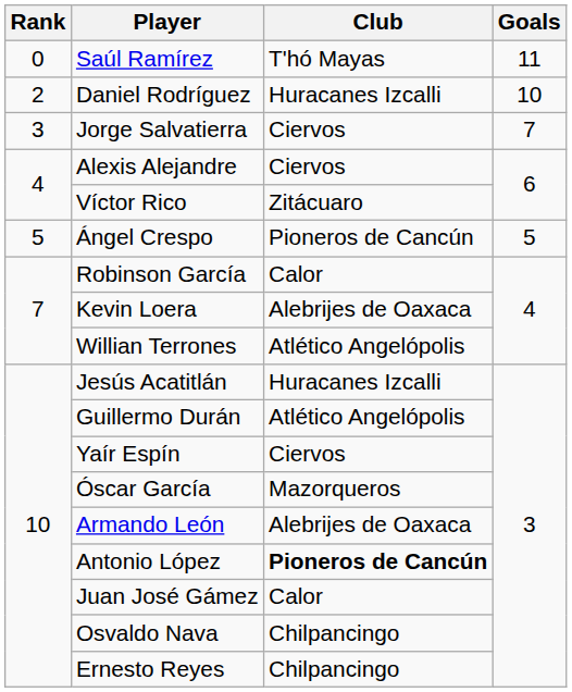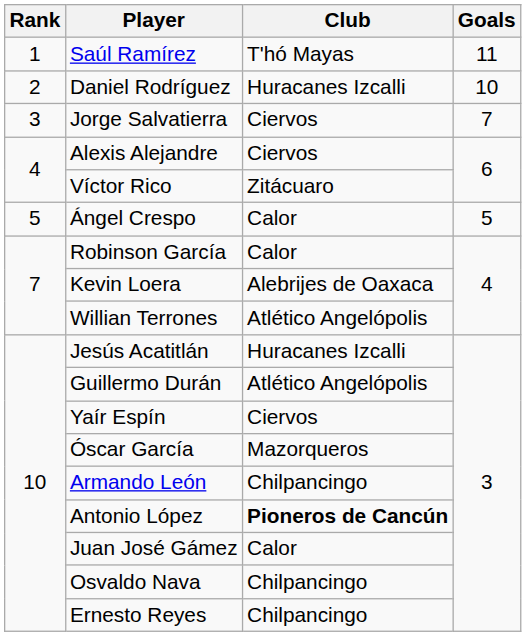 <table class="wikitable">
 <tr>
 <th>Rank</th>
 <th>Player</th>
 <th>Club</th>
 <th>Goals</th>
 </tr>
 <tr>
-<td align=center rowspan=1>0</td>
+<td align=center rowspan=1>1</td>
 <td> <a href='#'>Saúl Ramírez</a></td>
 <td>T'hó Mayas</td>
 <td align=center rowspan=1>11</td>
 </tr>
 <tr>
 <td align=center rowspan=1>2</td>
 <td> Daniel Rodríguez</td>
 <td>Huracanes Izcalli</td>
 <td align=center rowspan=1>10</td>
 </tr>
 <tr>
 <td align=center rowspan=1>3</td>
 <td> Jorge Salvatierra</td>
 <td>Ciervos</td>
 <td align=center rowspan=1>7</td>
 </tr>
 <tr>
 <td align=center rowspan=2>4</td>
 <td> Alexis Alejandre</td>
 <td>Ciervos</td>
 <td align=center rowspan=2>6</td>
 </tr>
 <tr>
 <td> Víctor Rico</td>
 <td>Zitácuaro</td>
 </tr>
 <tr>
 <td align=center rowspan=1>5</td>
 <td> Ángel Crespo</td>
-<td>Pioneros de Cancún</td>
+<td>Calor</td>
 <td align=center rowspan=1>5</td>
 </tr>
 <tr>
 <td align=center rowspan=3>7</td>
 <td> Robinson García</td>
 <td>Calor</td>
 <td align=center rowspan=3>4</td>
 </tr>
 <tr>
 <td> Kevin Loera</td>
 <td>Alebrijes de Oaxaca</td>
 </tr>
 <tr>
 <td> Willian Terrones</td>
 <td>Atlético Angelópolis</td>
 </tr>
 <tr>
 <td align=center rowspan=9>10</td>
 <td> Jesús Acatitlán</td>
 <td>Huracanes Izcalli</td>
 <td align=center rowspan=9>3</td>
 </tr>
 <tr>
 <td> Guillermo Durán</td>
 <td>Atlético Angelópolis</td>
 </tr>
 <tr>
 <td> Yaír Espín</td>
 <td>Ciervos</td>
 </tr>
 <tr>
 <td> Óscar García</td>
 <td>Mazorqueros</td>
 </tr>
 <tr>
 <td> <a href='#'>Armando León</a></td>
-<td>Alebrijes de Oaxaca</td>
+<td>Chilpancingo</td>
 </tr>
 <tr>
 <td> Antonio López</td>
 <td><strong>Pioneros de Cancún</strong></td>
 </tr>
 <tr>
 <td> Juan José Gámez</td>
 <td>Calor</td>
 </tr>
 <tr>
 <td> Osvaldo Nava</td>
 <td>Chilpancingo</td>
 </tr>
 <tr>
 <td> Ernesto Reyes</td>
 <td>Chilpancingo</td>
 </tr>
 </table>
